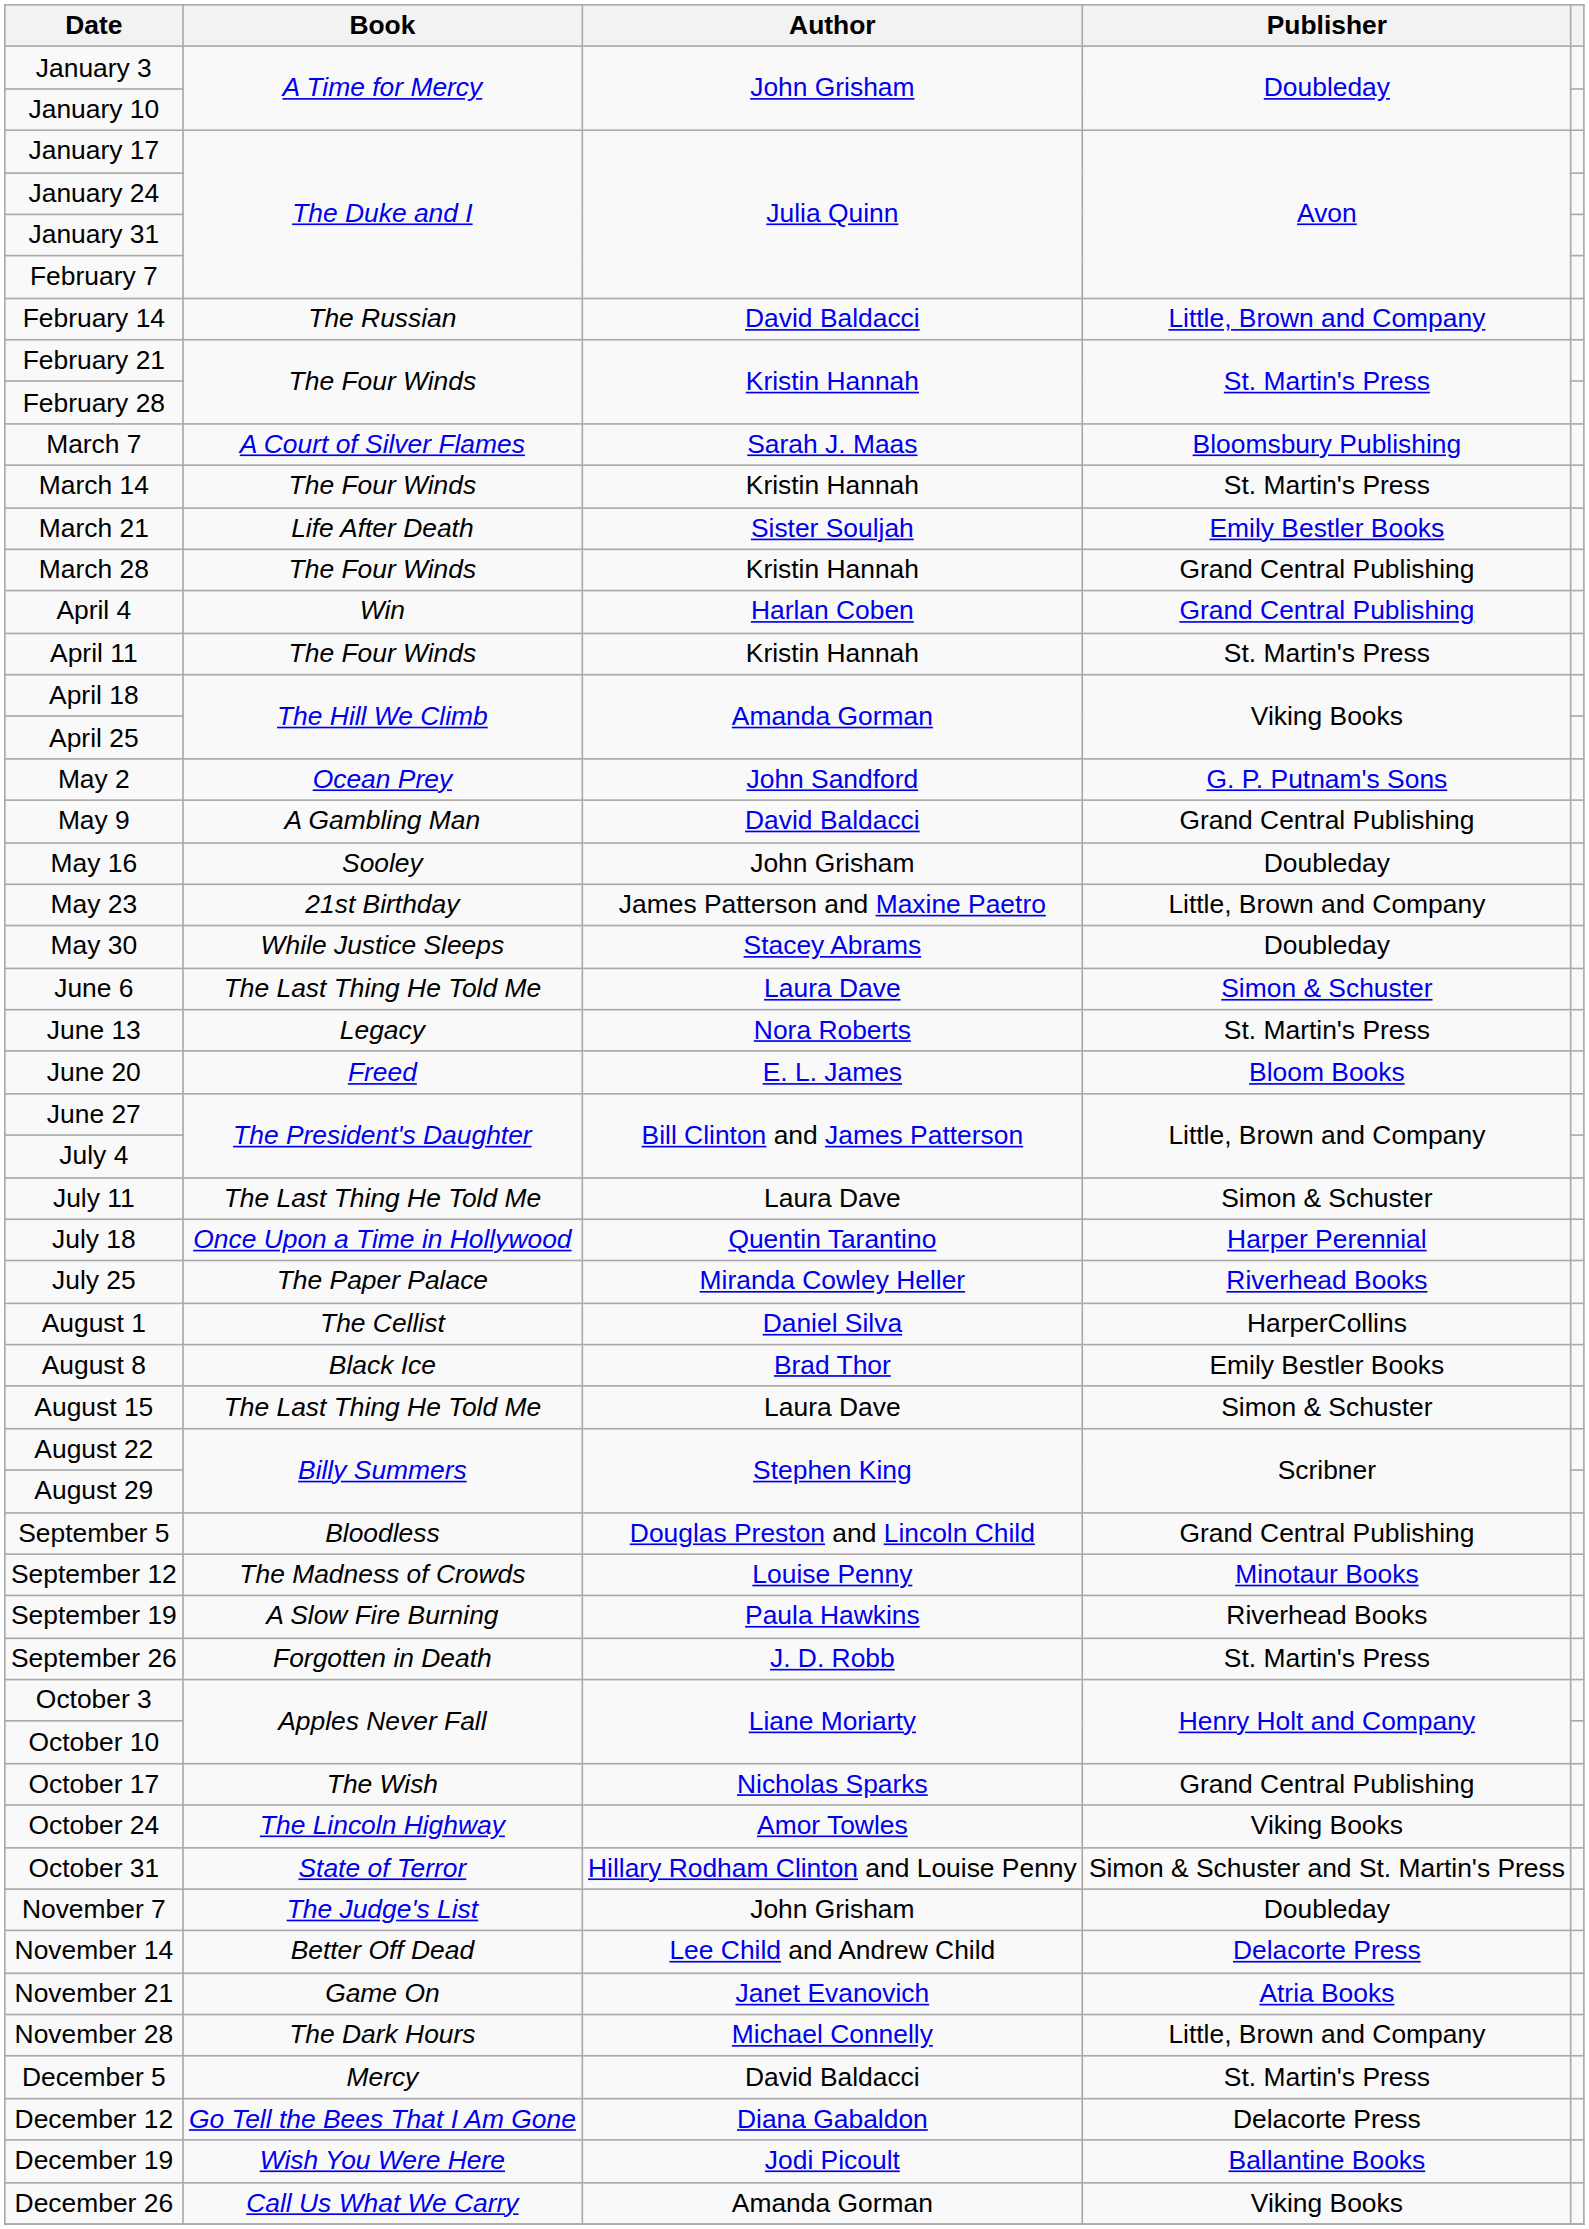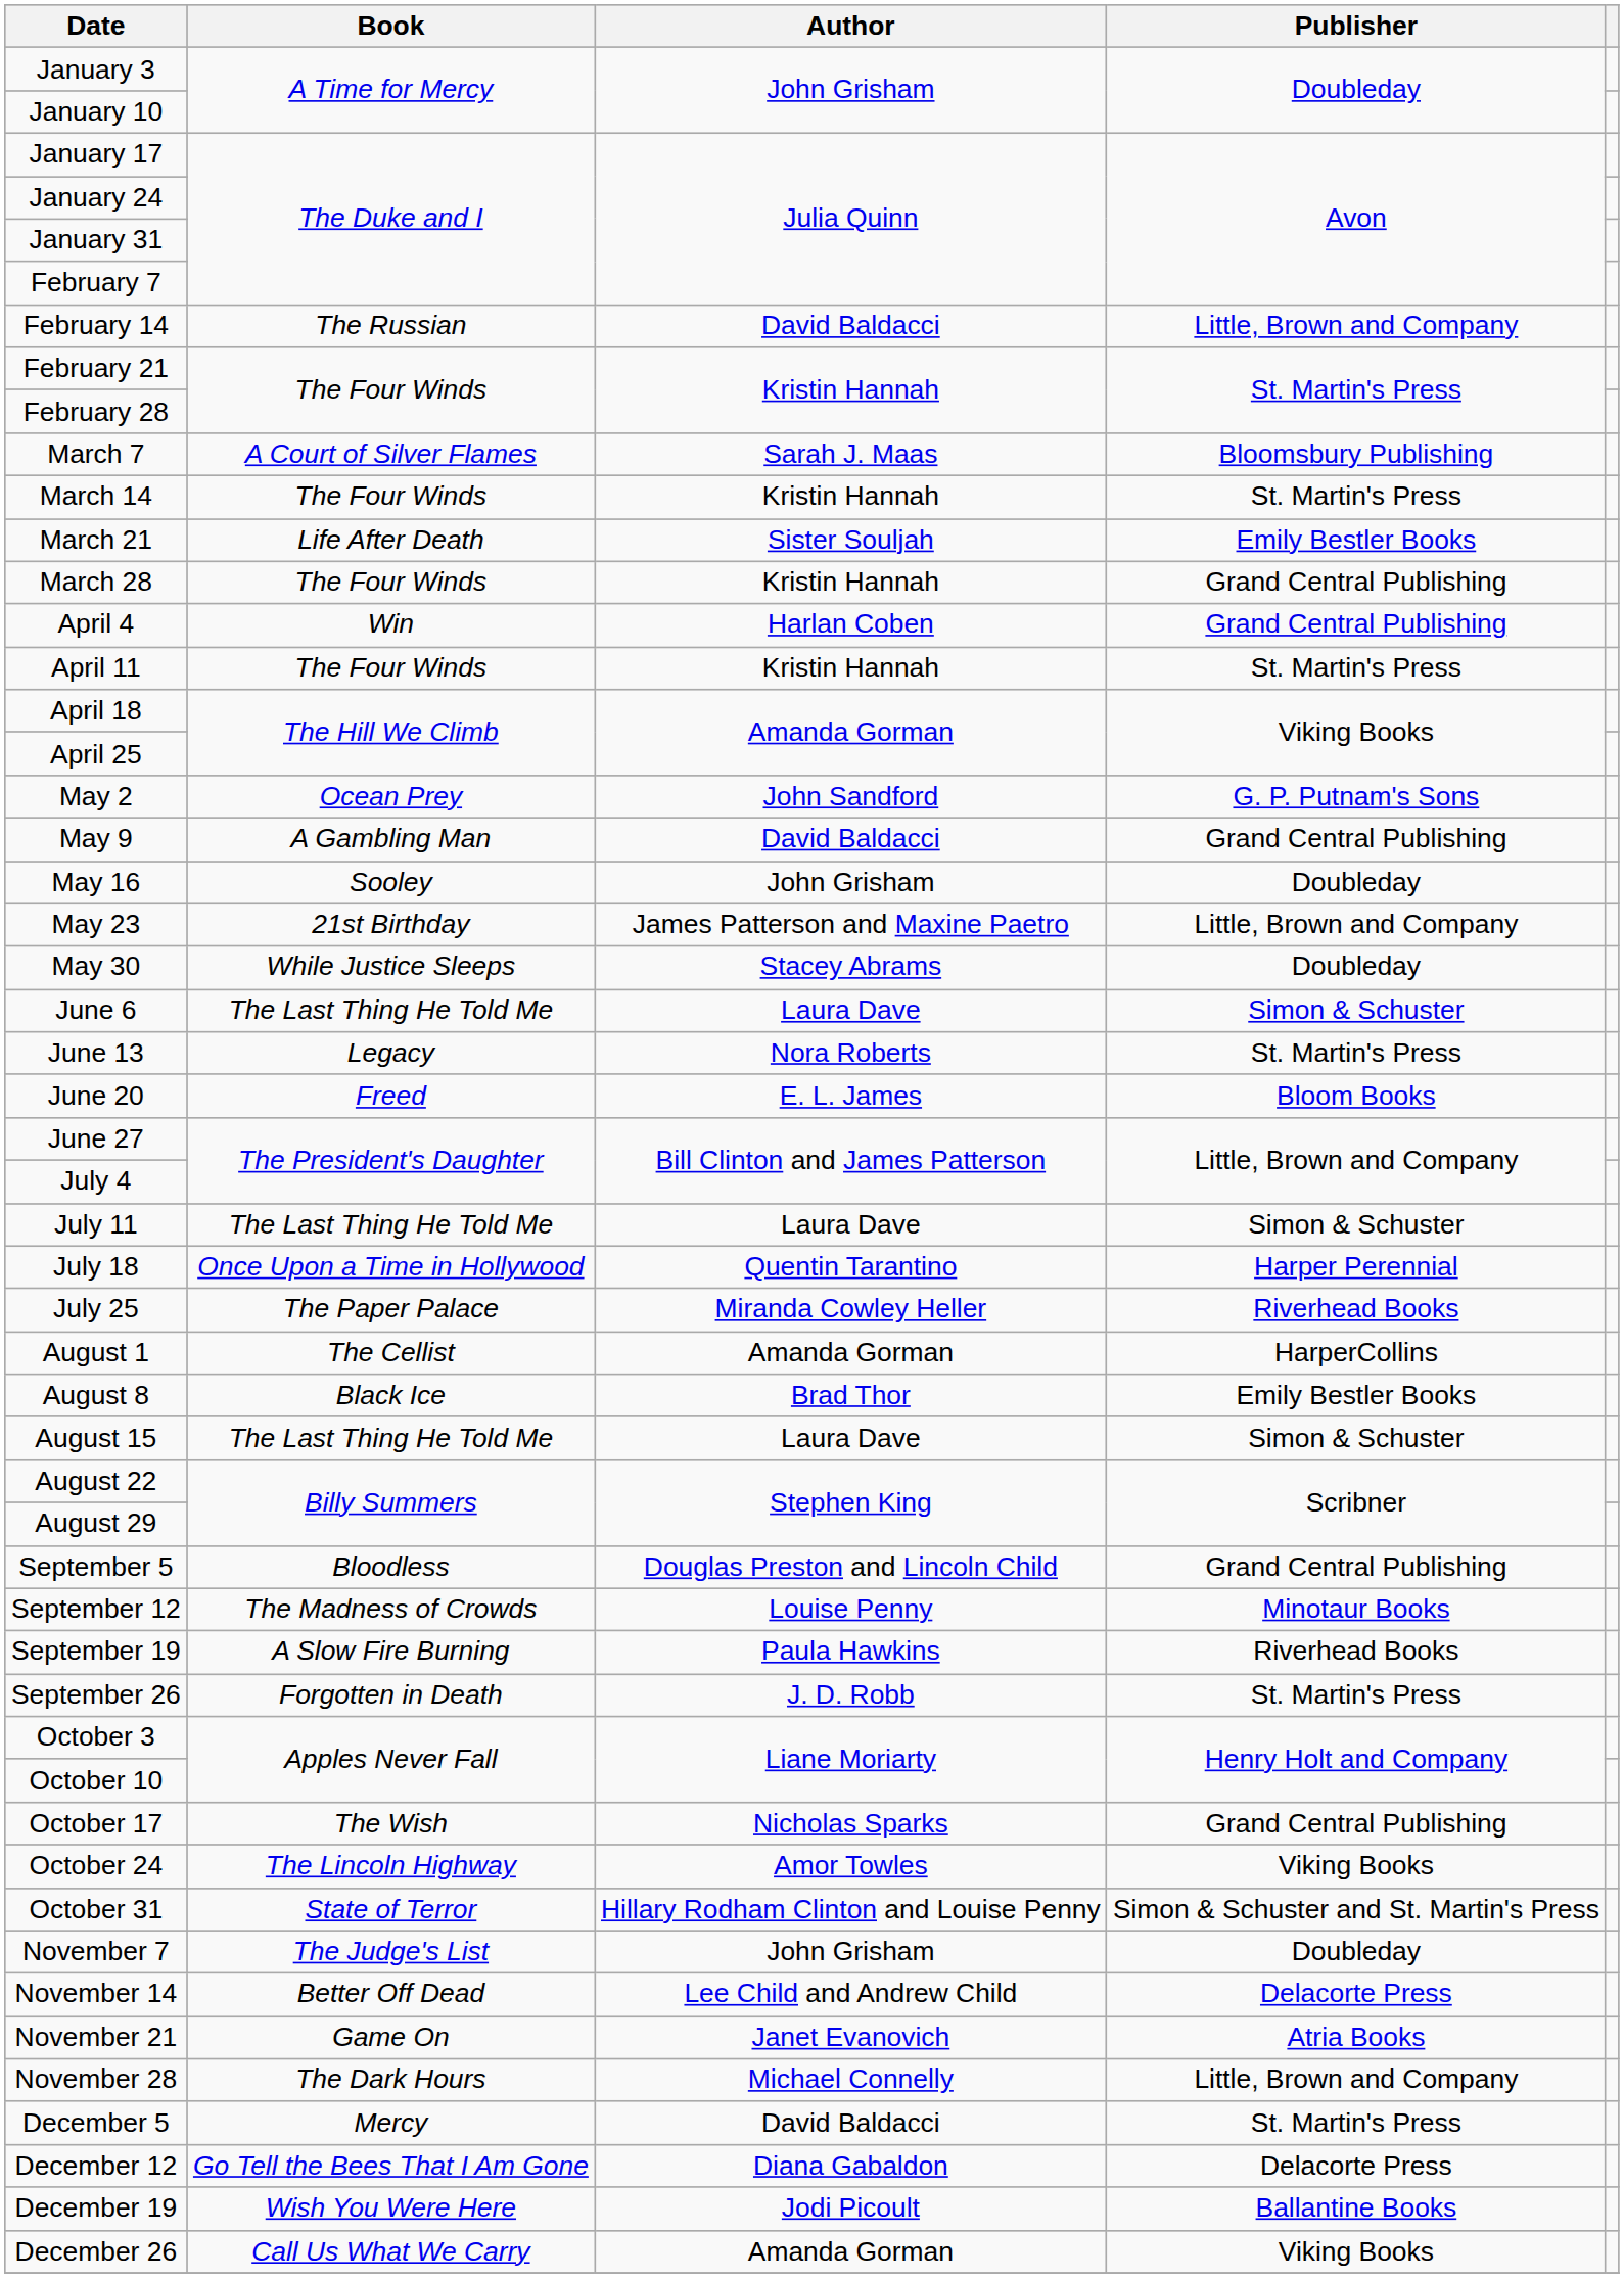 <table class="wikitable sortable" style="text-align: center">
 <tr>
 <th>Date</th>
 <th>Book</th>
 <th>Author</th>
 <th>Publisher</th>
 <th></th>
 </tr>
 <tr>
 <td>January 3</td>
 <td rowspan="2"><em><a href='#'>A Time for Mercy</a></em></td>
 <td rowspan="2"><a href='#'>John Grisham</a></td>
 <td rowspan="2"><a href='#'>Doubleday</a></td>
 <td></td>
 </tr>
 <tr>
 <td>January 10</td>
 <td></td>
 </tr>
 <tr>
 <td>January 17</td>
 <td rowspan="4"><em><a href='#'>The Duke and I</a></em></td>
 <td rowspan="4"><a href='#'>Julia Quinn</a></td>
 <td rowspan="4"><a href='#'>Avon</a></td>
 <td></td>
 </tr>
 <tr>
 <td>January 24</td>
 <td></td>
 </tr>
 <tr>
 <td>January 31</td>
 <td></td>
 </tr>
 <tr>
 <td>February 7</td>
 <td></td>
 </tr>
 <tr>
 <td>February 14</td>
 <td rowspan="1"><em>The Russian</em></td>
 <td rowspan="1"><a href='#'>David Baldacci</a></td>
 <td rowspan="1"><a href='#'>Little, Brown and Company</a></td>
 <td></td>
 </tr>
 <tr>
 <td>February 21</td>
 <td rowspan="2"><em>The Four Winds</em></td>
 <td rowspan="2"><a href='#'>Kristin Hannah</a></td>
 <td rowspan="2"><a href='#'>St. Martin's Press</a></td>
 <td></td>
 </tr>
 <tr>
 <td>February 28</td>
 <td></td>
 </tr>
 <tr>
 <td>March 7</td>
 <td rowspan="1"><em><a href='#'>A Court of Silver Flames</a></em></td>
 <td rowspan="1"><a href='#'>Sarah J. Maas</a></td>
 <td rowspan+"1"><a href='#'>Bloomsbury Publishing</a></td>
 <td></td>
 </tr>
 <tr>
 <td>March 14</td>
 <td rowspan="1"><em>The Four Winds</em></td>
 <td rowspan="1">Kristin Hannah</td>
 <td rowspan="1">St. Martin's Press</td>
 <td></td>
 </tr>
 <tr>
 <td>March 21</td>
 <td rowspan="1"><em>Life After Death</em></td>
 <td rowspan="1"><a href='#'>Sister Souljah</a></td>
 <td rowspan="1"><a href='#'>Emily Bestler Books</a></td>
 <td></td>
 </tr>
 <tr>
 <td>March 28</td>
 <td rowspan="1"><em>The Four Winds</em></td>
 <td rowspan="1">Kristin Hannah</td>
 <td rowspan="1">Grand Central Publishing</td>
 <td></td>
 </tr>
 <tr>
 <td>April 4</td>
 <td rowspan="1"><em>Win</em></td>
 <td rowspan="1"><a href='#'>Harlan Coben</a></td>
 <td rowspan="1"><a href='#'>Grand Central Publishing</a></td>
 <td></td>
 </tr>
 <tr>
 <td>April 11</td>
 <td rowspan="1"><em>The Four Winds</em></td>
 <td rowspan="1">Kristin Hannah</td>
 <td rowspan="1">St. Martin's Press</td>
 <td></td>
 </tr>
 <tr>
 <td>April 18</td>
 <td rowspan="2"><em><a href='#'>The Hill We Climb</a></em></td>
 <td rowspan="2"><a href='#'>Amanda Gorman</a></td>
 <td rowspan="2">Viking Books</td>
 <td></td>
 </tr>
 <tr>
 <td>April 25</td>
 <td></td>
 </tr>
 <tr>
 <td>May 2</td>
 <td rowspan="1"><em><a href='#'>Ocean Prey</a></em></td>
 <td rowspan="1"><a href='#'>John Sandford</a></td>
 <td rowspan="1"><a href='#'>G. P. Putnam's Sons</a></td>
 <td></td>
 </tr>
 <tr>
 <td>May 9</td>
 <td rowspan="1"><em>A Gambling Man</em></td>
 <td rowspan="1"><a href='#'>David Baldacci</a></td>
 <td rowspan="1">Grand Central Publishing</td>
 <td></td>
 </tr>
 <tr>
 <td>May 16</td>
 <td rowspan="1"><em>Sooley</em></td>
 <td rowspan="1">John Grisham</td>
 <td rowspan="1">Doubleday</td>
 <td></td>
 </tr>
 <tr>
 <td>May 23</td>
 <td rowspan="1"><em>21st Birthday</em></td>
 <td rowspan="1">James Patterson and <a href='#'>Maxine Paetro</a></td>
 <td rowspan="1">Little, Brown and Company</td>
 <td></td>
 </tr>
 <tr>
 <td>May 30</td>
 <td rowspan="1"><em>While Justice Sleeps</em></td>
 <td rowspan="1"><a href='#'>Stacey Abrams</a></td>
 <td rowspan="1">Doubleday</td>
 <td></td>
 </tr>
 <tr>
 <td>June 6</td>
 <td rowspan="1"><em>The Last Thing He Told Me</em></td>
 <td rowspan="1"><a href='#'>Laura Dave</a></td>
 <td rowspan="1"><a href='#'>Simon & Schuster</a></td>
 <td></td>
 </tr>
 <tr>
 <td>June 13</td>
 <td rowspan="1"><em>Legacy</em></td>
 <td rowspan="1"><a href='#'>Nora Roberts</a></td>
 <td rowspan="1">St. Martin's Press</td>
 <td></td>
 </tr>
 <tr>
 <td>June 20</td>
 <td rowspan="1"><em><a href='#'>Freed</a></em></td>
 <td rowspan="1"><a href='#'>E. L. James</a></td>
 <td rowspan="1"><a href='#'>Bloom Books</a></td>
 <td></td>
 </tr>
 <tr>
 <td>June 27</td>
 <td rowspan="2"><em><a href='#'>The President's Daughter</a></em></td>
 <td rowspan="2"><a href='#'>Bill Clinton</a> and <a href='#'>James Patterson</a></td>
 <td rowspan="2">Little, Brown and Company</td>
 <td></td>
 </tr>
 <tr>
 <td>July 4</td>
 <td></td>
 </tr>
 <tr>
 <td>July 11</td>
 <td rowspan="1"><em>The Last Thing He Told Me</em></td>
 <td rowspan="1">Laura Dave</td>
 <td rowspan="1">Simon & Schuster</td>
 <td></td>
 </tr>
 <tr>
 <td>July 18</td>
 <td rowspan="1"><em><a href='#'>Once Upon a Time in Hollywood</a></em></td>
 <td rowspan="1"><a href='#'>Quentin Tarantino</a></td>
 <td rowspan="1"><a href='#'>Harper Perennial</a></td>
 <td></td>
 </tr>
 <tr>
 <td>July 25</td>
 <td rowspan="1"><em>The Paper Palace</em></td>
 <td rowspan="1"><a href='#'>Miranda Cowley Heller</a></td>
 <td rowspan="1"><a href='#'>Riverhead Books</a></td>
 <td></td>
 </tr>
 <tr>
 <td>August 1</td>
 <td rowspan="1"><em>The Cellist</em></td>
-<td rowspan="1"><a href='#'>Daniel Silva</a></td>
+<td rowspan="1">Amanda Gorman</td>
 <td rowspan="1">HarperCollins</td>
 <td></td>
 </tr>
 <tr>
 <td>August 8</td>
 <td rowspan="1"><em>Black Ice</em></td>
 <td rowspan="1"><a href='#'>Brad Thor</a></td>
 <td rowspan="1">Emily Bestler Books</td>
 <td></td>
 </tr>
 <tr>
 <td>August 15</td>
 <td rowspan="1"><em>The Last Thing He Told Me</em></td>
 <td rowspan="1">Laura Dave</td>
 <td rowspan="1">Simon & Schuster</td>
 <td></td>
 </tr>
 <tr>
 <td>August 22</td>
 <td rowspan="2"><em><a href='#'>Billy Summers</a></em></td>
 <td rowspan="2"><a href='#'>Stephen King</a></td>
 <td rowspan="2">Scribner</td>
 <td></td>
 </tr>
 <tr>
 <td>August 29</td>
 <td></td>
 </tr>
 <tr>
 <td>September 5</td>
 <td rowspan="1"><em>Bloodless</em></td>
 <td rowspan="1"><a href='#'>Douglas Preston</a> and <a href='#'>Lincoln Child</a></td>
 <td rowspan="1">Grand Central Publishing</td>
 <td></td>
 </tr>
 <tr>
 <td>September 12</td>
 <td rowspan="1"><em>The Madness of Crowds</em></td>
 <td rowspan="1"><a href='#'>Louise Penny</a></td>
 <td rowspan="1"><a href='#'>Minotaur Books</a></td>
 <td></td>
 </tr>
 <tr>
 <td>September 19</td>
 <td rowspan="1"><em>A Slow Fire Burning</em></td>
 <td rowspan="1"><a href='#'>Paula Hawkins</a></td>
 <td rowspan="1">Riverhead Books</td>
 <td></td>
 </tr>
 <tr>
 <td>September 26</td>
 <td rowspan="1"><em>Forgotten in Death</em></td>
 <td rowspan="1"><a href='#'>J. D. Robb</a></td>
 <td rowspan="1">St. Martin's Press</td>
 <td></td>
 </tr>
 <tr>
 <td>October 3</td>
 <td rowspan="2"><em>Apples Never Fall</em></td>
 <td rowspan="2"><a href='#'>Liane Moriarty</a></td>
 <td rowspan="2"><a href='#'>Henry Holt and Company</a></td>
 <td></td>
 </tr>
 <tr>
 <td>October 10</td>
 <td></td>
 </tr>
 <tr>
 <td>October 17</td>
 <td rowspan="1"><em>The Wish</em></td>
 <td rowspan="1"><a href='#'>Nicholas Sparks</a></td>
 <td rowspan="1">Grand Central Publishing</td>
 <td></td>
 </tr>
 <tr>
 <td>October 24</td>
 <td rowspan="1"><em><a href='#'>The Lincoln Highway</a></em></td>
 <td rowspan="1"><a href='#'>Amor Towles</a></td>
 <td rowspan="1">Viking Books</td>
 <td></td>
 </tr>
 <tr>
 <td>October 31</td>
 <td rowspan="1"><em><a href='#'>State of Terror</a></em></td>
 <td rowspan="1"><a href='#'>Hillary Rodham Clinton</a> and Louise Penny</td>
 <td rowspan="1">Simon & Schuster and St. Martin's Press</td>
 <td></td>
 </tr>
 <tr>
 <td>November 7</td>
 <td rowspan="1"><em><a href='#'>The Judge's List</a></em></td>
 <td rowspan="1">John Grisham</td>
 <td rowspan="1">Doubleday</td>
 <td></td>
 </tr>
 <tr>
 <td>November 14</td>
 <td rowspan="1"><em>Better Off Dead</em></td>
 <td rowspan="1"><a href='#'>Lee Child</a> and Andrew Child</td>
 <td rowspan="1"><a href='#'>Delacorte Press</a></td>
 <td></td>
 </tr>
 <tr>
 <td>November 21</td>
 <td rowspan="1"><em>Game On</em></td>
 <td rowspan="1"><a href='#'>Janet Evanovich</a></td>
 <td rowspan="1"><a href='#'>Atria Books</a></td>
 <td></td>
 </tr>
 <tr>
 <td>November 28</td>
 <td rowspan="1"><em>The Dark Hours</em></td>
 <td rowspan="1"><a href='#'>Michael Connelly</a></td>
 <td rowspan="1">Little, Brown and Company</td>
 <td></td>
 </tr>
 <tr>
 <td>December 5</td>
 <td rowspan="1"><em>Mercy</em></td>
 <td rowspan="1">David Baldacci</td>
 <td rowspan="1">St. Martin's Press</td>
 <td></td>
 </tr>
 <tr>
 <td>December 12</td>
 <td rowspan="1"><em><a href='#'>Go Tell the Bees That I Am Gone</a></em></td>
 <td rowspan="1"><a href='#'>Diana Gabaldon</a></td>
 <td rowspan="1">Delacorte Press</td>
 <td></td>
 </tr>
 <tr>
 <td>December 19</td>
 <td rowspan="1"><em><a href='#'>Wish You Were Here</a></em></td>
 <td rowspan="1"><a href='#'>Jodi Picoult</a></td>
 <td rowspan="1"><a href='#'>Ballantine Books</a></td>
 <td></td>
 </tr>
 <tr>
 <td>December 26</td>
 <td rowspan="1"><em><a href='#'>Call Us What We Carry</a></em></td>
 <td rowspan="1">Amanda Gorman</td>
 <td rowspan="1">Viking Books</td>
 <td></td>
 </tr>
 <tr>
 </tr>
 </table>
